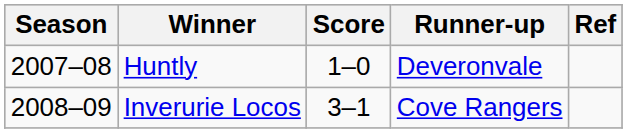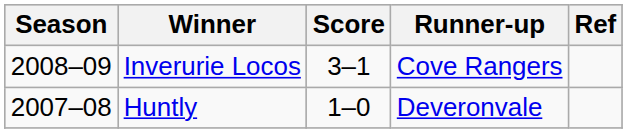 <table class="wikitable sortable">
 <tr>
 <th>Season</th>
 <th>Winner</th>
 <th>Score</th>
 <th>Runner-up</th>
 <th>Ref</th>
 </tr>
 <tr>
+<td style="text-align: center;">2008–09</td>
+<td><a href='#'>Inverurie Locos</a></td>
+<td style="text-align: center;">3–1</td>
+<td><a href='#'>Cove Rangers</a></td>
+<td></td>
+</tr>
+<tr>
 <td style="text-align: center;">2007–08</td>
 <td><a href='#'>Huntly</a></td>
 <td style="text-align: center;">1–0</td>
 <td><a href='#'>Deveronvale</a></td>
 <td></td>
 </tr>
-<tr>
-<td style="text-align: center;">2008–09</td>
-<td><a href='#'>Inverurie Locos</a></td>
-<td style="text-align: center;">3–1</td>
-<td><a href='#'>Cove Rangers</a></td>
-<td></td>
-</tr>
 </table>
